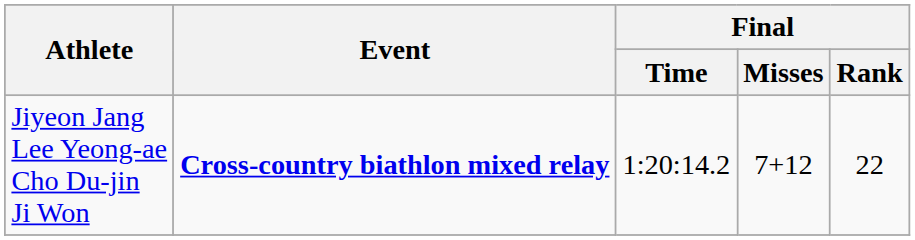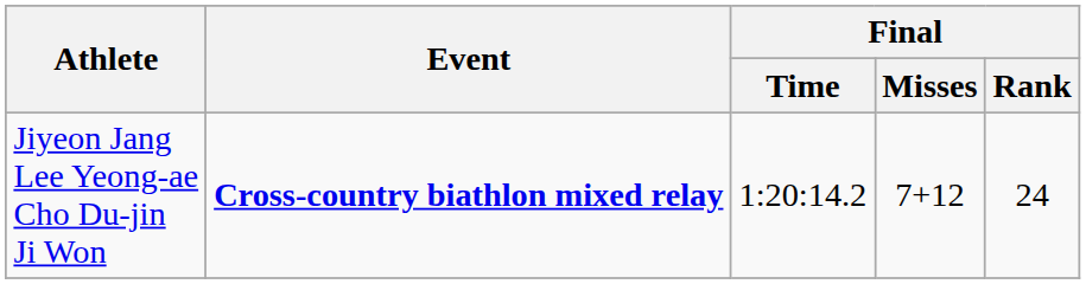 <table class="wikitable">
 <tr>
 <th rowspan="2">Athlete</th>
 <th rowspan="2">Event</th>
 <th colspan="3">Final</th>
 </tr>
 <tr>
 <th>Time</th>
 <th>Misses</th>
 <th>Rank</th>
 </tr>
 <tr>
 <td><a href='#'>Jiyeon Jang</a><br><a href='#'>Lee Yeong-ae</a><br><a href='#'>Cho Du-jin</a><br><a href='#'>Ji Won</a></td>
 <td><strong><a href='#'>Cross-country biathlon mixed relay</a></strong></td>
 <td align="center">1:20:14.2</td>
 <td align="center">7+12</td>
-<td align="center">22</td>
+<td align="center">24</td>
 </tr>
 </table>
